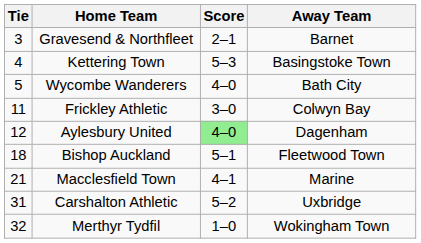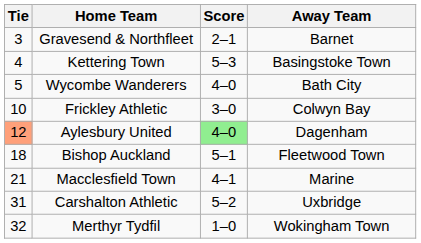 <table class="wikitable" style="text-align:center;">
 <tr>
 <th width=20>Tie</th>
 <th width=175>Home Team</th>
 <th width=20>Score</th>
 <th width=175>Away Team</th>
 </tr>
 <tr>
 <td>3</td>
 <td>Gravesend & Northfleet</td>
 <td>2–1</td>
 <td>Barnet</td>
 </tr>
 <tr>
 <td>4</td>
 <td>Kettering Town</td>
 <td>5–3</td>
 <td>Basingstoke Town</td>
 </tr>
 <tr>
 <td>5</td>
 <td>Wycombe Wanderers</td>
 <td>4–0</td>
 <td>Bath City</td>
 </tr>
 <tr>
-<td>11</td>
+<td>10</td>
 <td>Frickley Athletic</td>
 <td>3–0</td>
 <td>Colwyn Bay</td>
 </tr>
 <tr>
-<td>12</td>
+<td style="background: lightsalmon;">12</td>
 <td>Aylesbury United</td>
 <td style="background: lightgreen;">4–0</td>
 <td>Dagenham</td>
 </tr>
 <tr>
 <td>18</td>
 <td>Bishop Auckland</td>
 <td>5–1</td>
 <td>Fleetwood Town</td>
 </tr>
 <tr>
 <td>21</td>
 <td>Macclesfield Town</td>
 <td>4–1</td>
 <td>Marine</td>
 </tr>
 <tr>
 <td>31</td>
 <td>Carshalton Athletic</td>
 <td>5–2</td>
 <td>Uxbridge</td>
 </tr>
 <tr>
 <td>32</td>
 <td>Merthyr Tydfil</td>
 <td>1–0</td>
 <td>Wokingham Town</td>
 </tr>
 </table>
